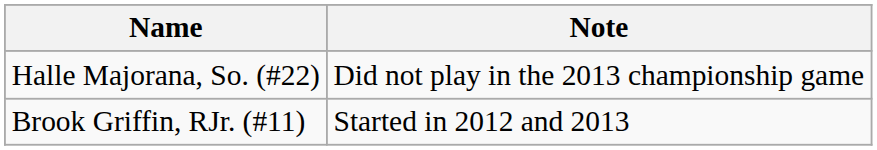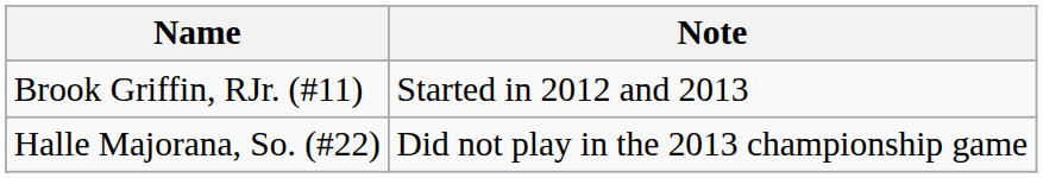 <table class="wikitable">
 <tr>
 <th>Name</th>
 <th>Note</th>
 </tr>
 <tr>
+<td>Brook Griffin, RJr. (#11)</td>
+<td>Started in 2012 and 2013</td>
+</tr>
+<tr>
 <td>Halle Majorana, So. (#22)</td>
 <td>Did not play in the 2013 championship game</td>
 </tr>
-<tr>
-<td>Brook Griffin, RJr. (#11)</td>
-<td>Started in 2012 and 2013</td>
-</tr>
 </table>
